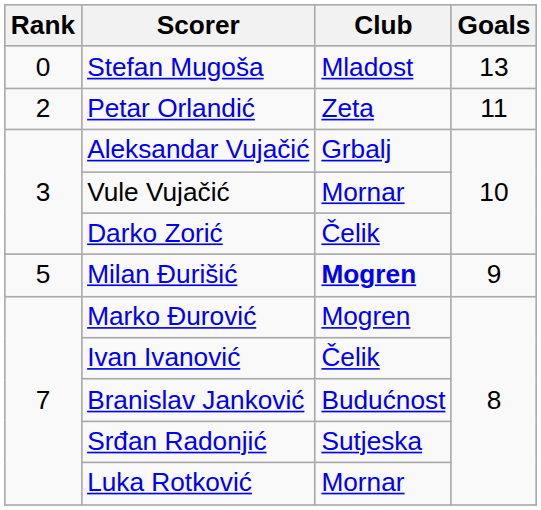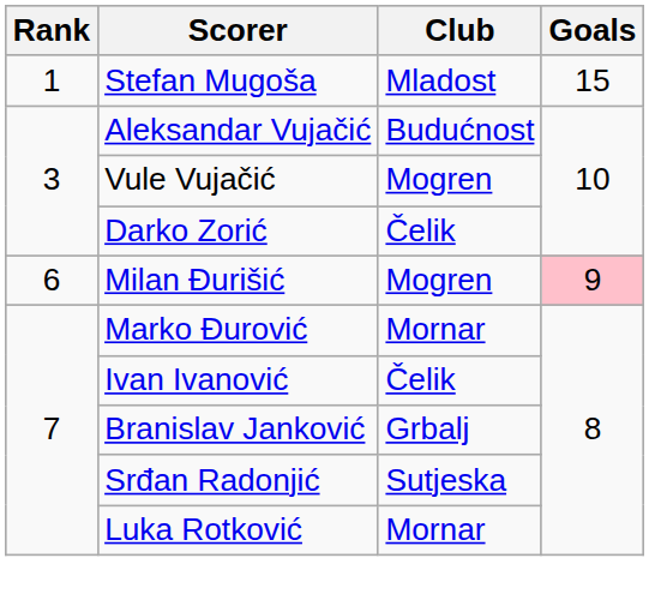 <table class="wikitable">
 <tr>
 <th>Rank</th>
 <th>Scorer</th>
 <th>Club</th>
 <th>Goals</th>
 </tr>
 <tr>
-<td rowspan="1" align="center">0</td>
+<td rowspan="1" align="center">1</td>
 <td> <a href='#'>Stefan Mugoša</a></td>
 <td><a href='#'>Mladost</a></td>
-<td align="center">13</td>
-</tr>
-<tr>
-<td rowspan="1" align="center">2</td>
-<td> <a href='#'>Petar Orlandić</a></td>
-<td><a href='#'>Zeta</a></td>
-<td align="center">11</td>
+<td align="center">15</td>
 </tr>
 <tr>
 <td rowspan="3" align="center">3</td>
 <td> <a href='#'>Aleksandar Vujačić</a></td>
-<td><a href='#'>Grbalj</a></td>
+<td><a href='#'>Budućnost</a></td>
 <td rowspan="3" align="center">10</td>
 </tr>
 <tr>
 <td> Vule Vujačić</td>
-<td><a href='#'>Mornar</a></td>
+<td><a href='#'>Mogren</a></td>
 </tr>
 <tr>
 <td> <a href='#'>Darko Zorić</a></td>
 <td><a href='#'>Čelik</a></td>
 </tr>
 <tr>
-<td rowspan="1" align="center">5</td>
+<td rowspan="1" align="center">6</td>
 <td> <a href='#'>Milan Đurišić</a></td>
-<td><strong><a href='#'>Mogren</a></strong></td>
-<td align="center">9</td>
+<td><a href='#'>Mogren</a></td>
+<td align="center" style="background: pink;">9</td>
 </tr>
 <tr>
 <td rowspan="5" align="center">7</td>
 <td> <a href='#'>Marko Đurović</a></td>
-<td><a href='#'>Mogren</a></td>
+<td><a href='#'>Mornar</a></td>
 <td rowspan="5" align="center">8</td>
 </tr>
 <tr>
 <td> <a href='#'>Ivan Ivanović</a></td>
 <td><a href='#'>Čelik</a></td>
 </tr>
 <tr>
 <td> <a href='#'>Branislav Janković</a></td>
-<td><a href='#'>Budućnost</a></td>
+<td><a href='#'>Grbalj</a></td>
 </tr>
 <tr>
 <td> <a href='#'>Srđan Radonjić</a></td>
 <td><a href='#'>Sutjeska</a></td>
 </tr>
 <tr>
 <td> <a href='#'>Luka Rotković</a></td>
 <td><a href='#'>Mornar</a></td>
 </tr>
 </table>
